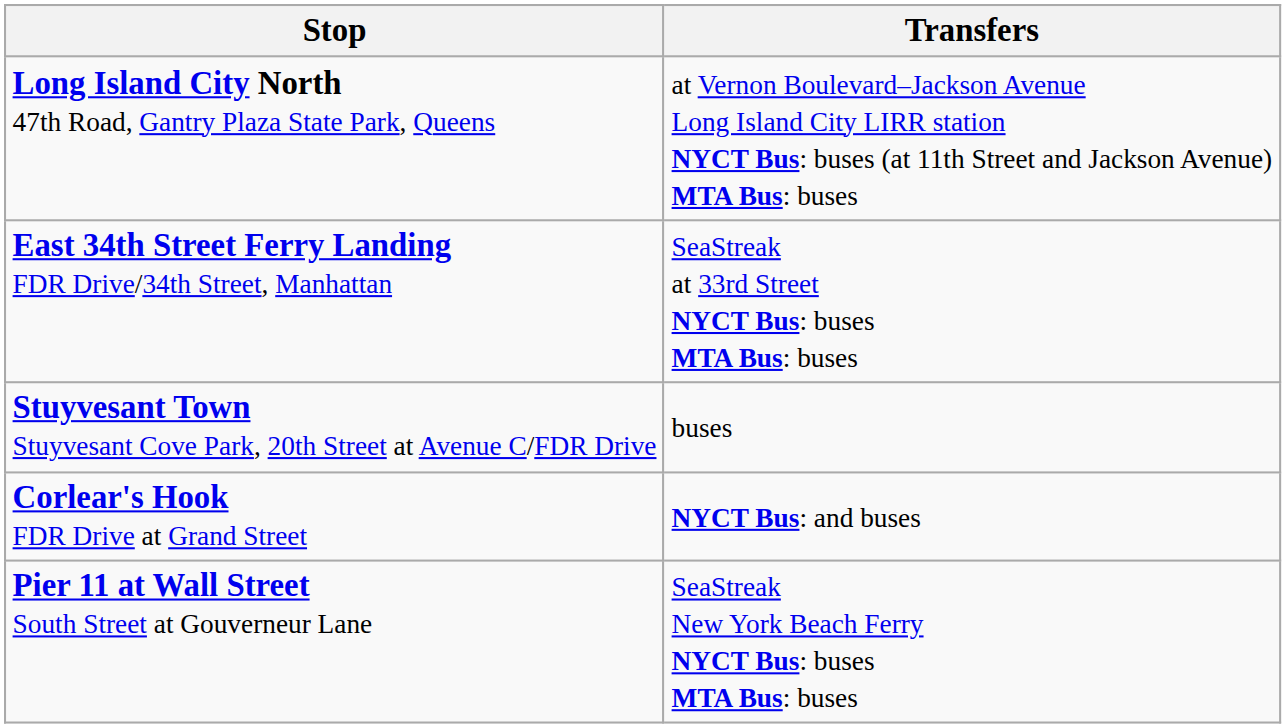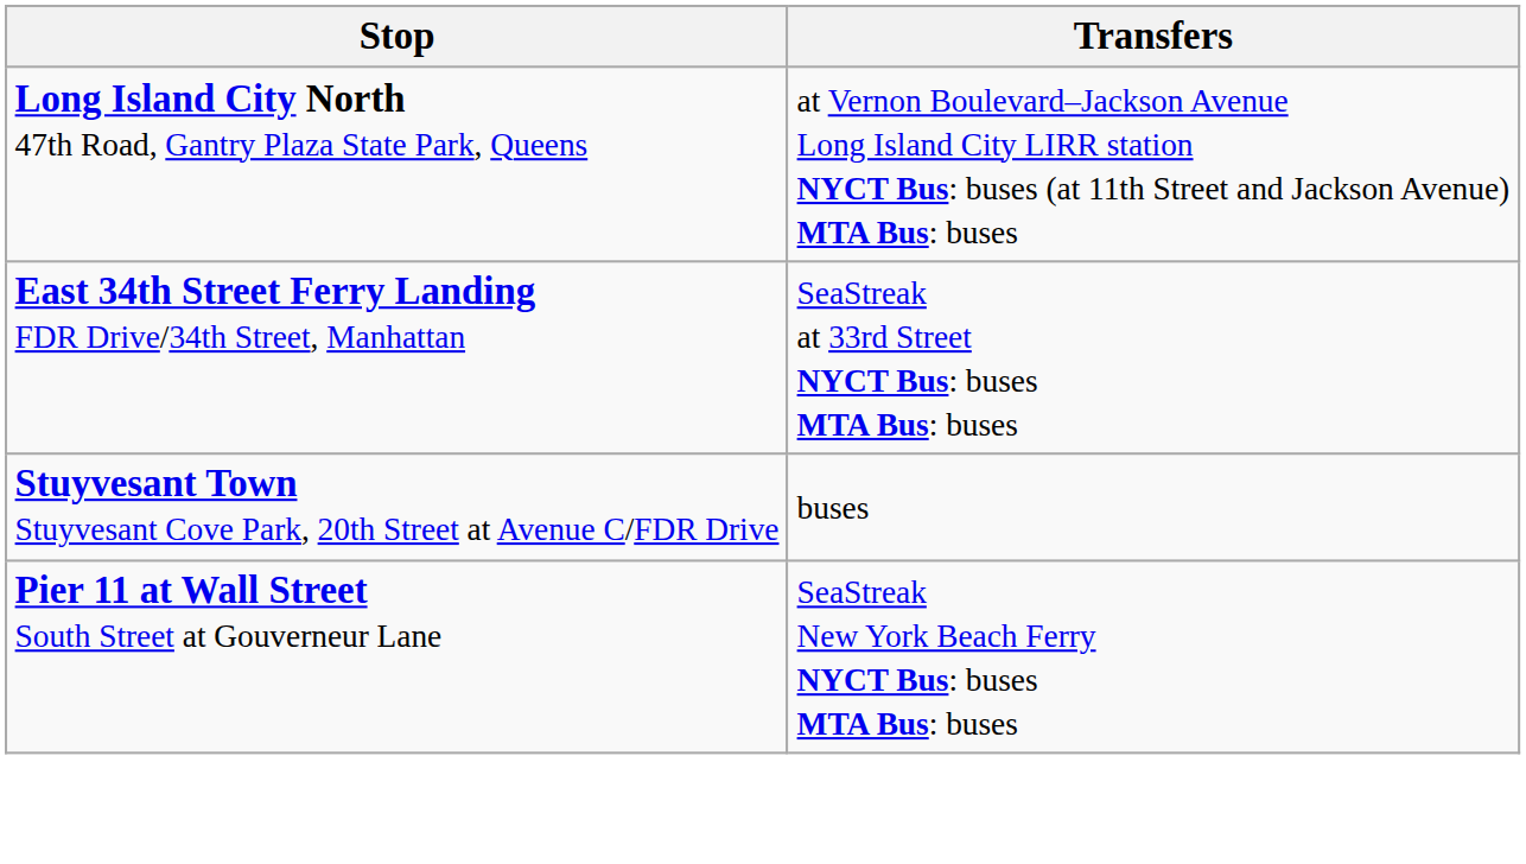 <table class=wikitable>
 <tr>
 <th>Stop</th>
 <th>Transfers</th>
 </tr>
 <tr>
 <td valign=top><strong><a href='#'>Long Island City</a> North</strong><br><small>47th Road, <a href='#'>Gantry Plaza State Park</a>, <a href='#'>Queens</a></small><br><small></small></td>
 <td><small>  at <a href='#'>Vernon Boulevard–Jackson Avenue</a><br><a href='#'>Long Island City LIRR station</a><br><strong><a href='#'>NYCT Bus</a></strong>:  buses (at 11th Street and Jackson Avenue)<br><strong><a href='#'>MTA Bus</a></strong>:  buses</small></td>
 </tr>
 <tr>
 <td valign=top><strong><a href='#'>East 34th Street Ferry Landing</a></strong><br><small><a href='#'>FDR Drive</a>/<a href='#'>34th Street</a>, <a href='#'>Manhattan</a></small><br><small></small></td>
 <td><small><a href='#'>SeaStreak</a><br>    at <a href='#'>33rd Street</a><br><strong><a href='#'>NYCT Bus</a></strong>:  buses <br> <strong><a href='#'>MTA Bus</a></strong>:  buses</small></td>
 </tr>
 <tr>
 <td valign=top><strong><a href='#'>Stuyvesant Town</a></strong><br><small><a href='#'>Stuyvesant Cove Park</a>, <a href='#'>20th Street</a> at <a href='#'>Avenue C</a>/<a href='#'>FDR Drive</a></small><br><small></small></td>
 <td><small> buses</small></td>
 </tr>
 <tr>
-<td valign=top><strong><a href='#'>Corlear's Hook</a></strong><br><small><a href='#'>FDR Drive</a> at <a href='#'>Grand Street</a></small><br><small></small></td>
-<td><small> <strong><a href='#'>NYCT Bus</a></strong>:  and  buses</small></td>
-</tr>
-<tr>
 <td valign=top><strong><a href='#'>Pier 11 at Wall Street</a></strong><br><small><a href='#'>South Street</a> at Gouverneur Lane</small><br><small></small></td>
 <td><small><a href='#'>SeaStreak</a><br><a href='#'>New York Beach Ferry</a><br> <strong><a href='#'>NYCT Bus</a></strong>:  buses<br><strong><a href='#'>MTA Bus</a></strong>:  buses</small></td>
 </tr>
 </table>
